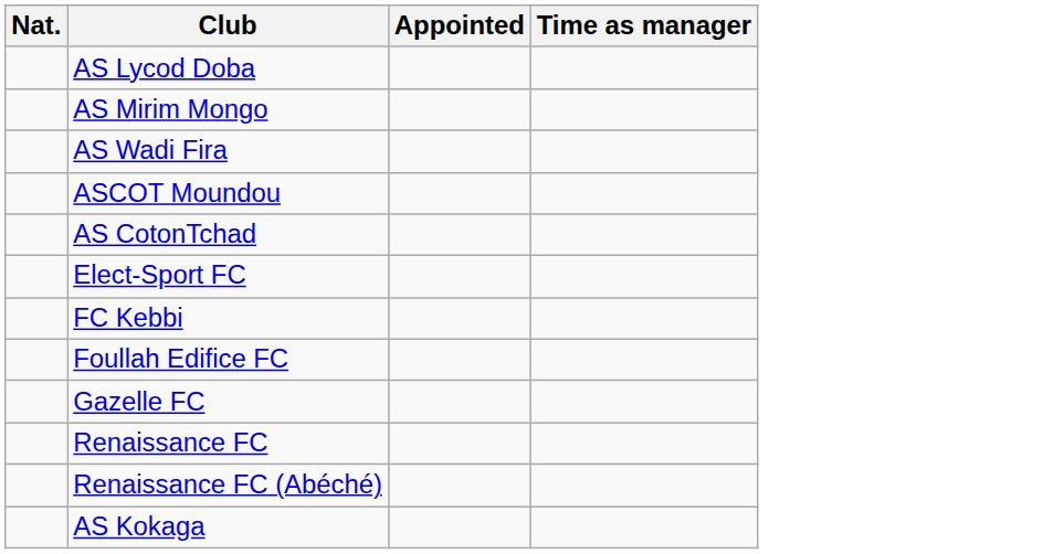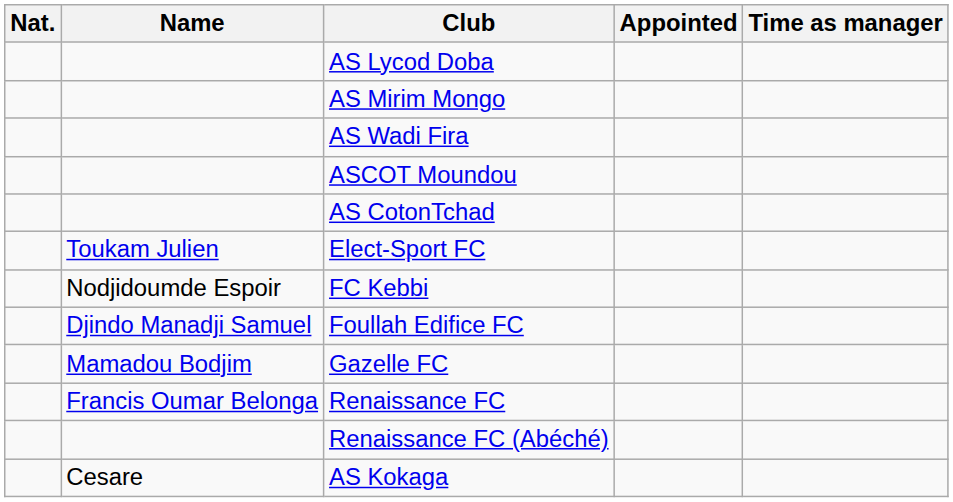 <table class="wikitable sortable">
 <tr>
 <th>Nat.</th>
+<th>Name</th>
 <th>Club</th>
 <th>Appointed</th>
 <th>Time as manager</th>
 </tr>
 <tr>
+<td></td>
 <td></td>
 <td><a href='#'>AS Lycod Doba</a></td>
 <td></td>
 <td></td>
 </tr>
 <tr>
 <td></td>
+<td></td>
 <td><a href='#'>AS Mirim Mongo</a></td>
 <td></td>
 <td></td>
 </tr>
 <tr>
+<td></td>
 <td></td>
 <td><a href='#'>AS Wadi Fira</a></td>
 <td></td>
 <td></td>
 </tr>
 <tr>
 <td></td>
+<td></td>
 <td><a href='#'>ASCOT Moundou</a></td>
 <td></td>
 <td></td>
 </tr>
 <tr>
+<td></td>
 <td></td>
 <td><a href='#'>AS CotonTchad</a></td>
 <td></td>
 <td></td>
 </tr>
 <tr>
 <td></td>
+<td><a href='#'>Toukam Julien</a></td>
 <td><a href='#'>Elect-Sport FC</a></td>
 <td></td>
 <td></td>
 </tr>
 <tr>
 <td></td>
+<td>Nodjidoumde Espoir</td>
 <td><a href='#'>FC Kebbi</a></td>
 <td></td>
 <td></td>
 </tr>
 <tr>
 <td></td>
+<td><a href='#'>Djindo Manadji Samuel</a></td>
 <td><a href='#'>Foullah Edifice FC</a></td>
 <td></td>
 <td></td>
 </tr>
 <tr>
 <td></td>
+<td><a href='#'>Mamadou Bodjim</a></td>
 <td><a href='#'>Gazelle FC</a></td>
 <td></td>
 <td></td>
 </tr>
 <tr>
 <td></td>
+<td><a href='#'>Francis Oumar Belonga</a></td>
 <td><a href='#'>Renaissance FC</a></td>
 <td></td>
 <td></td>
 </tr>
 <tr>
+<td></td>
 <td></td>
 <td><a href='#'>Renaissance FC (Abéché)</a></td>
 <td></td>
 <td></td>
 </tr>
 <tr>
 <td></td>
+<td>Cesare</td>
 <td><a href='#'>AS Kokaga</a></td>
 <td></td>
 <td></td>
 </tr>
 </table>
